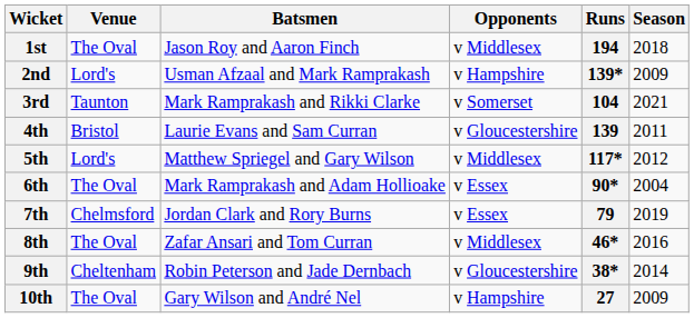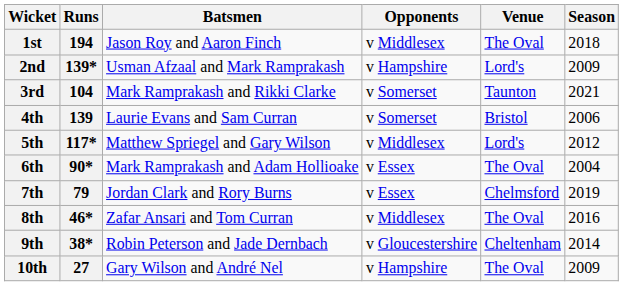 <table class="wikitable">
 <tr>
 <th>Wicket</th>
-<th>Venue</th>
+<th>Runs</th>
 <th>Batsmen</th>
 <th>Opponents</th>
-<th>Runs</th>
+<th>Venue</th>
 <th>Season</th>
 </tr>
 <tr>
 <th>1st</th>
-<td><a href='#'>The Oval</a></td>
+<th>194</th>
 <td> <a href='#'>Jason Roy</a> and  <a href='#'>Aaron Finch</a></td>
 <td>v <a href='#'>Middlesex</a></td>
-<th>194</th>
+<td><a href='#'>The Oval</a></td>
 <td>2018</td>
 </tr>
 <tr>
 <th>2nd</th>
-<td><a href='#'>Lord's</a></td>
+<th>139*</th>
 <td> <a href='#'>Usman Afzaal</a> and  <a href='#'>Mark Ramprakash</a></td>
 <td>v <a href='#'>Hampshire</a></td>
-<th>139*</th>
+<td><a href='#'>Lord's</a></td>
 <td>2009</td>
 </tr>
 <tr>
 <th>3rd</th>
-<td><a href='#'>Taunton</a></td>
+<th>104</th>
 <td> <a href='#'>Mark Ramprakash</a> and  <a href='#'>Rikki Clarke</a></td>
 <td>v <a href='#'>Somerset</a></td>
-<th>104</th>
+<td><a href='#'>Taunton</a></td>
 <td>2021</td>
 </tr>
 <tr>
 <th>4th</th>
+<th>139</th>
+<td> <a href='#'>Laurie Evans</a> and  <a href='#'>Sam Curran</a></td>
+<td>v <a href='#'>Somerset</a></td>
 <td><a href='#'>Bristol</a></td>
-<td> <a href='#'>Laurie Evans</a> and  <a href='#'>Sam Curran</a></td>
-<td>v <a href='#'>Gloucestershire</a></td>
-<th>139</th>
-<td>2011</td>
+<td>2006</td>
 </tr>
 <tr>
 <th>5th</th>
-<td><a href='#'>Lord's</a></td>
+<th>117*</th>
 <td> <a href='#'>Matthew Spriegel</a> and  <a href='#'>Gary Wilson</a></td>
 <td>v <a href='#'>Middlesex</a></td>
-<th>117*</th>
+<td><a href='#'>Lord's</a></td>
 <td>2012</td>
 </tr>
 <tr>
 <th>6th</th>
-<td><a href='#'>The Oval</a></td>
+<th>90*</th>
 <td> <a href='#'>Mark Ramprakash</a> and  <a href='#'>Adam Hollioake</a></td>
 <td>v <a href='#'>Essex</a></td>
-<th>90*</th>
+<td><a href='#'>The Oval</a></td>
 <td>2004</td>
 </tr>
 <tr>
 <th>7th</th>
-<td><a href='#'>Chelmsford</a></td>
+<th>79</th>
 <td> <a href='#'>Jordan Clark</a> and  <a href='#'>Rory Burns</a></td>
 <td>v <a href='#'>Essex</a></td>
-<th>79</th>
+<td><a href='#'>Chelmsford</a></td>
 <td>2019</td>
 </tr>
 <tr>
 <th>8th</th>
-<td><a href='#'>The Oval</a></td>
+<th>46*</th>
 <td> <a href='#'>Zafar Ansari</a> and  <a href='#'>Tom Curran</a></td>
 <td>v <a href='#'>Middlesex</a></td>
-<th>46*</th>
+<td><a href='#'>The Oval</a></td>
 <td>2016</td>
 </tr>
 <tr>
 <th>9th</th>
-<td><a href='#'>Cheltenham</a></td>
+<th>38*</th>
 <td> <a href='#'>Robin Peterson</a> and  <a href='#'>Jade Dernbach</a></td>
 <td>v <a href='#'>Gloucestershire</a></td>
-<th>38*</th>
+<td><a href='#'>Cheltenham</a></td>
 <td>2014</td>
 </tr>
 <tr>
 <th>10th</th>
-<td><a href='#'>The Oval</a></td>
+<th>27</th>
 <td> <a href='#'>Gary Wilson</a> and  <a href='#'>André Nel</a></td>
 <td>v <a href='#'>Hampshire</a></td>
-<th>27</th>
+<td><a href='#'>The Oval</a></td>
 <td>2009</td>
 </tr>
 </table>
